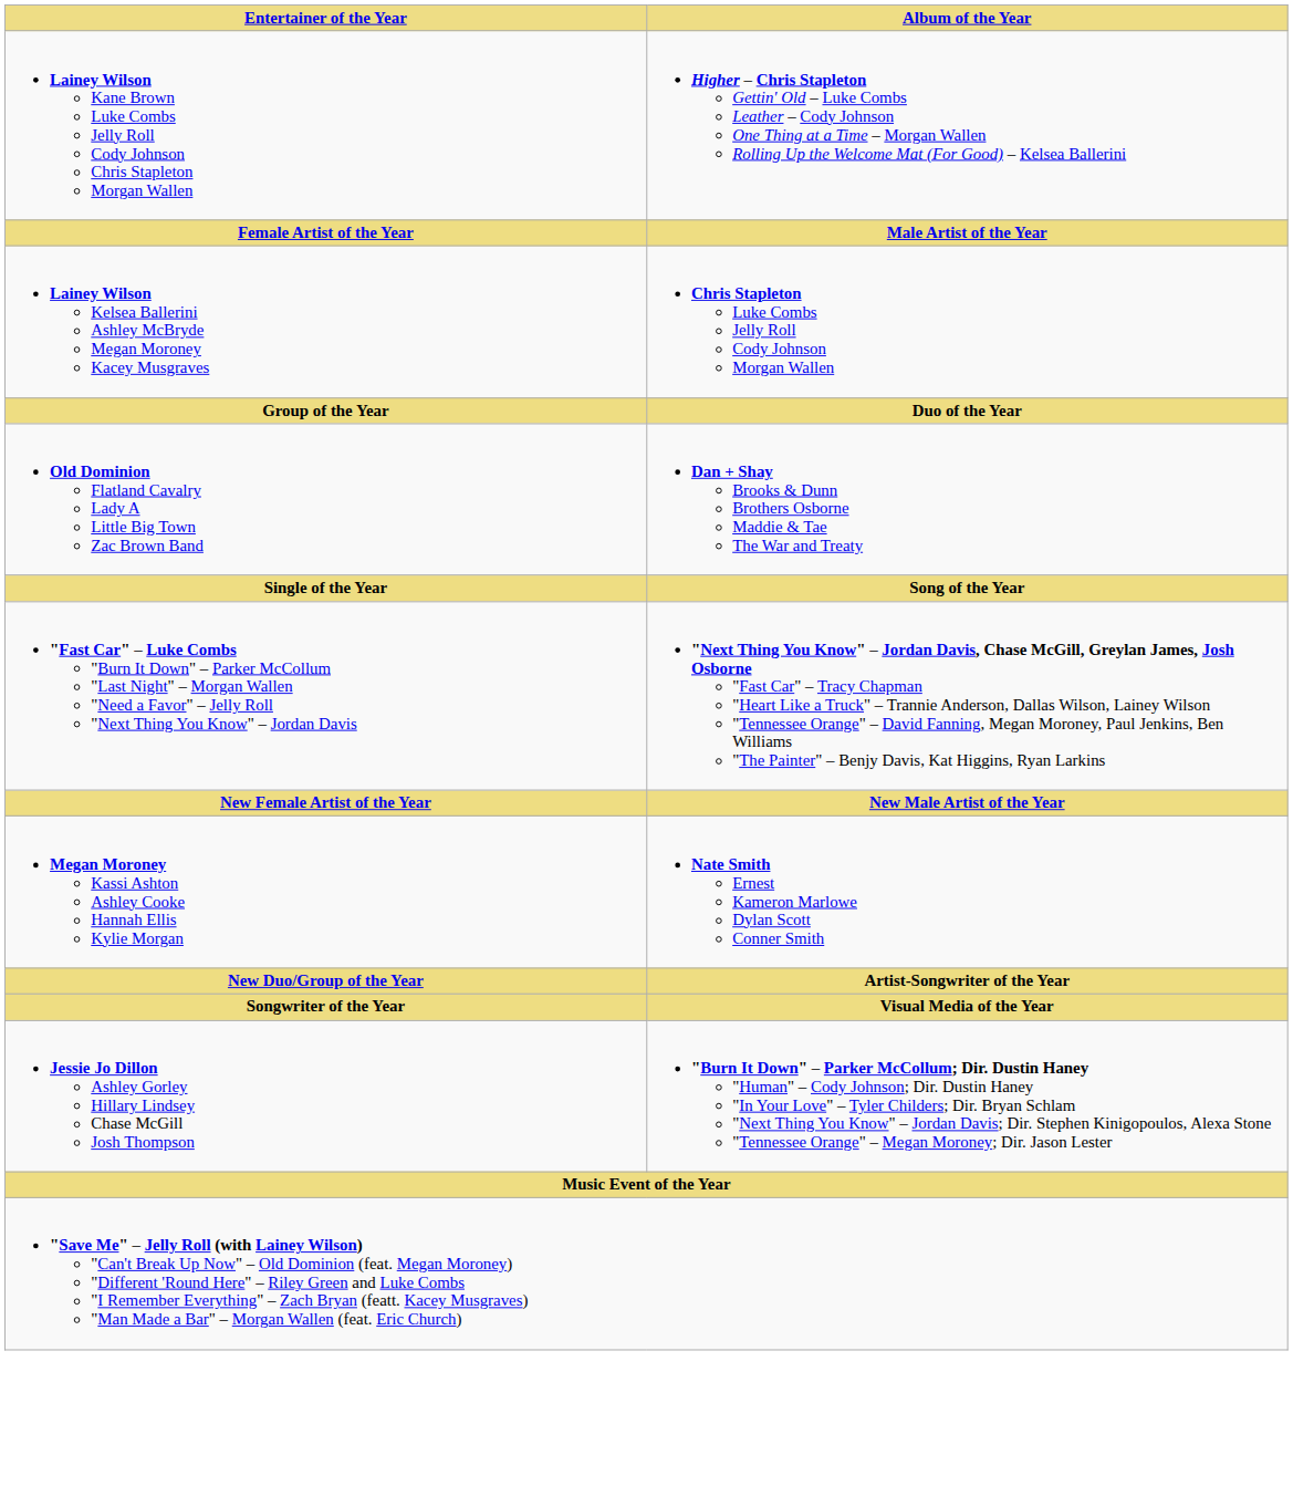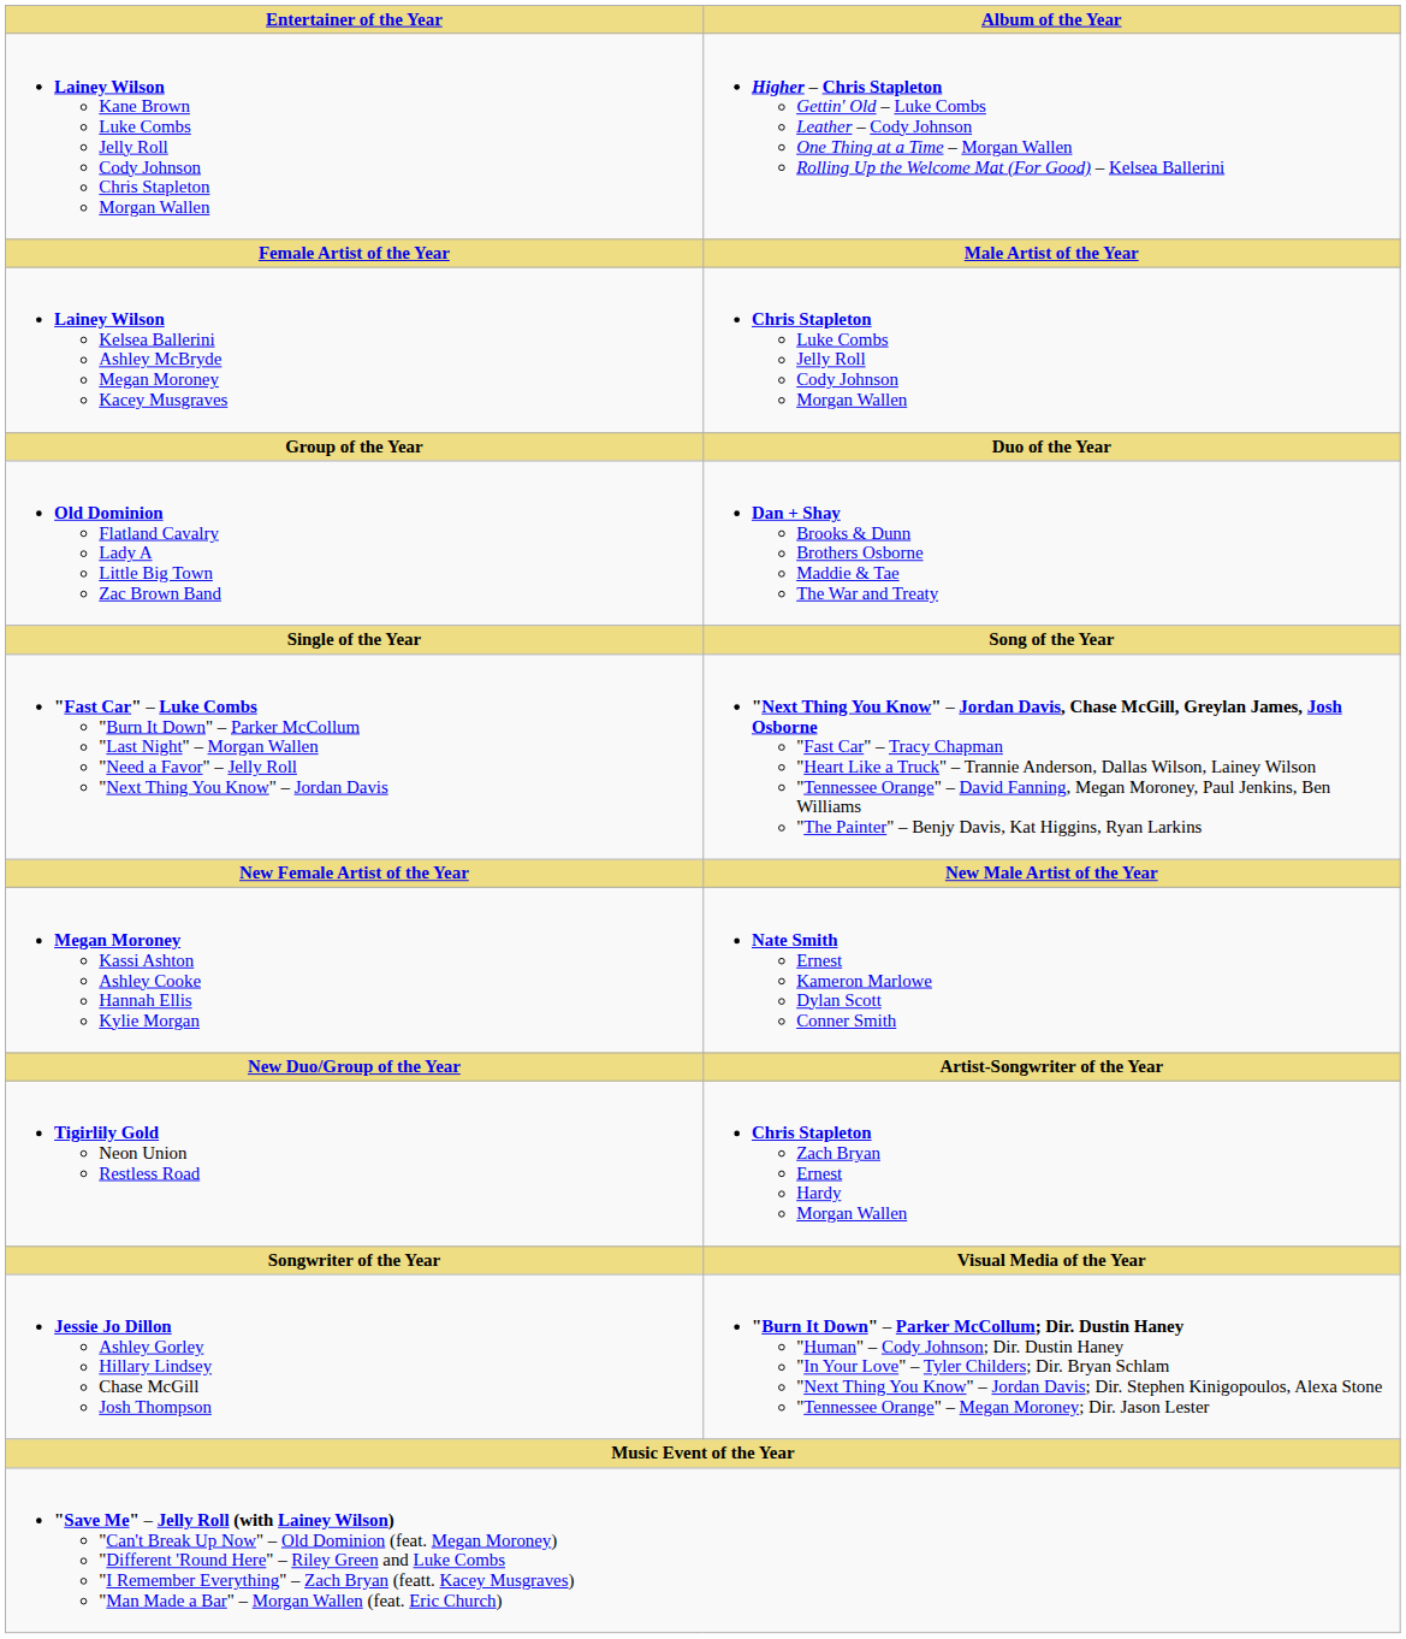 <table class="wikitable">
 <tr>
 <th width="50%" style="background:#EEDD85;"><a href='#'>Entertainer of the Year</a></th>
 <th width="50%" style="background:#EEDD85;"><a href='#'>Album of the Year</a></th>
 </tr>
 <tr>
 <td valign="top"><br><ul><li><strong><a href='#'>Lainey Wilson</a></strong><ul><li><a href='#'>Kane Brown</a></li><li><a href='#'>Luke Combs</a></li><li><a href='#'>Jelly Roll</a></li><li><a href='#'>Cody Johnson</a></li><li><a href='#'>Chris Stapleton</a></li><li><a href='#'>Morgan Wallen</a></li></ul></li></ul></td>
 <td valign="top"><br><ul><li><strong><em><a href='#'>Higher</a></em></strong> – <strong><a href='#'>Chris Stapleton</a></strong><ul><li><em><a href='#'>Gettin' Old</a></em> – <a href='#'>Luke Combs</a></li><li><em><a href='#'>Leather</a></em> – <a href='#'>Cody Johnson</a></li><li><em><a href='#'>One Thing at a Time</a></em> – <a href='#'>Morgan Wallen</a></li><li><em><a href='#'>Rolling Up the Welcome Mat (For Good)</a></em> – <a href='#'>Kelsea Ballerini</a></li></ul></li></ul></td>
 </tr>
 <tr>
 <th style="background:#EEDD82; width=50%"><a href='#'>Female Artist of the Year</a></th>
 <th style="background:#EEDD82; width=50%"><a href='#'>Male Artist of the Year</a></th>
 </tr>
 <tr>
 <td valign="top"><br><ul><li><strong><a href='#'>Lainey Wilson</a></strong><ul><li><a href='#'>Kelsea Ballerini</a></li><li><a href='#'>Ashley McBryde</a></li><li><a href='#'>Megan Moroney</a></li><li><a href='#'>Kacey Musgraves</a></li></ul></li></ul></td>
 <td valign="top"><br><ul><li><strong><a href='#'>Chris Stapleton</a></strong><ul><li><a href='#'>Luke Combs</a></li><li><a href='#'>Jelly Roll</a></li><li><a href='#'>Cody Johnson</a></li><li><a href='#'>Morgan Wallen</a></li></ul></li></ul></td>
 </tr>
 <tr>
 <th style="background:#EEDD82; width=50%">Group of the Year</th>
 <th style="background:#EEDD82; width=50%">Duo of the Year</th>
 </tr>
 <tr>
 <td valign="top"><br><ul><li><strong><a href='#'>Old Dominion</a></strong><ul><li><a href='#'>Flatland Cavalry</a></li><li><a href='#'>Lady A</a></li><li><a href='#'>Little Big Town</a></li><li><a href='#'>Zac Brown Band</a></li></ul></li></ul></td>
 <td valign="top"><br><ul><li><strong><a href='#'>Dan + Shay</a></strong><ul><li><a href='#'>Brooks & Dunn</a></li><li><a href='#'>Brothers Osborne</a></li><li><a href='#'>Maddie & Tae</a></li><li><a href='#'>The War and Treaty</a></li></ul></li></ul></td>
 </tr>
 <tr>
 <th style="background:#EEDD82; width=50%">Single of the Year</th>
 <th style="background:#EEDD82; width=50%">Song of the Year</th>
 </tr>
 <tr>
 <td valign="top"><br><ul><li><strong>"<a href='#'>Fast Car</a>"</strong> – <strong><a href='#'>Luke Combs</a></strong><ul><li>"<a href='#'>Burn It Down</a>" – <a href='#'>Parker McCollum</a></li><li>"<a href='#'>Last Night</a>" – <a href='#'>Morgan Wallen</a></li><li>"<a href='#'>Need a Favor</a>" – <a href='#'>Jelly Roll</a></li><li>"<a href='#'>Next Thing You Know</a>" – <a href='#'>Jordan Davis</a></li></ul></li></ul></td>
 <td valign="top"><br><ul><li><strong>"<a href='#'>Next Thing You Know</a>"</strong> – <strong><a href='#'>Jordan Davis</a>, Chase McGill, Greylan James, <a href='#'>Josh Osborne</a></strong><ul><li>"<a href='#'>Fast Car</a>" – <a href='#'>Tracy Chapman</a></li><li>"<a href='#'>Heart Like a Truck</a>" – Trannie Anderson, Dallas Wilson, Lainey Wilson</li><li>"<a href='#'>Tennessee Orange</a>" – <a href='#'>David Fanning</a>, Megan Moroney, Paul Jenkins, Ben Williams</li><li>"<a href='#'>The Painter</a>" – Benjy Davis, Kat Higgins, Ryan Larkins</li></ul></li></ul></td>
 </tr>
 <tr>
 <th style="background:#EEDD82; width=50%"><a href='#'>New Female Artist of the Year</a></th>
 <th style="background:#EEDD82; width=50%"><a href='#'>New Male Artist of the Year</a></th>
 </tr>
 <tr>
 <td valign="top"><br><ul><li><strong><a href='#'>Megan Moroney</a></strong><ul><li><a href='#'>Kassi Ashton</a></li><li><a href='#'>Ashley Cooke</a></li><li><a href='#'>Hannah Ellis</a></li><li><a href='#'>Kylie Morgan</a></li></ul></li></ul></td>
 <td valign="top"><br><ul><li><strong><a href='#'>Nate Smith</a></strong><ul><li><a href='#'>Ernest</a></li><li><a href='#'>Kameron Marlowe</a></li><li><a href='#'>Dylan Scott</a></li><li><a href='#'>Conner Smith</a></li></ul></li></ul></td>
 </tr>
 <tr>
 <th style="background:#EEDD82; width=50%"><a href='#'>New Duo/Group of the Year</a></th>
 <th style="background:#EEDD82; width=50%">Artist-Songwriter of the Year</th>
 </tr>
 <tr>
+<td valign="top"><br><ul><li><strong><a href='#'>Tigirlily Gold</a></strong><ul><li>Neon Union</li><li><a href='#'>Restless Road</a></li></ul></li></ul></td>
+<td valign="top"><br><ul><li><strong><a href='#'>Chris Stapleton</a></strong><ul><li><a href='#'>Zach Bryan</a></li><li><a href='#'>Ernest</a></li><li><a href='#'>Hardy</a></li><li><a href='#'>Morgan Wallen</a></li></ul></li></ul></td>
+</tr>
+<tr>
 <th style="background:#EEDD82; width=50%">Songwriter of the Year</th>
 <th style="background:#EEDD82; width=50%">Visual Media of the Year</th>
 </tr>
 <tr>
 <td><br><ul><li><strong><a href='#'>Jessie Jo Dillon</a></strong><ul><li><a href='#'>Ashley Gorley</a></li><li><a href='#'>Hillary Lindsey</a></li><li>Chase McGill</li><li><a href='#'>Josh Thompson</a></li></ul></li></ul></td>
 <td><br><ul><li><strong>"<a href='#'>Burn It Down</a>"</strong> – <strong><a href='#'>Parker McCollum</a>; Dir. Dustin Haney</strong><ul><li>"<a href='#'>Human</a>" – <a href='#'>Cody Johnson</a>; Dir. Dustin Haney</li><li>"<a href='#'>In Your Love</a>" – <a href='#'>Tyler Childers</a>; Dir. Bryan Schlam</li><li>"<a href='#'>Next Thing You Know</a>" – <a href='#'>Jordan Davis</a>; Dir. Stephen Kinigopoulos, Alexa Stone</li><li>"<a href='#'>Tennessee Orange</a>" – <a href='#'>Megan Moroney</a>; Dir. Jason Lester</li></ul></li></ul></td>
 </tr>
 <tr>
 <th colspan="2" style="background:#EEDD82; width=50%">Music Event of the Year</th>
 </tr>
 <tr>
 <td colspan="2"><br><ul><li><strong>"<a href='#'>Save Me</a>"</strong> – <strong><a href='#'>Jelly Roll</a> (with <a href='#'>Lainey Wilson</a>)</strong><ul><li>"<a href='#'>Can't Break Up Now</a>" – <a href='#'>Old Dominion</a> (feat. <a href='#'>Megan Moroney</a>)</li><li>"<a href='#'>Different 'Round Here</a>" – <a href='#'>Riley Green</a> and <a href='#'>Luke Combs</a></li><li>"<a href='#'>I Remember Everything</a>" – <a href='#'>Zach Bryan</a> (featt. <a href='#'>Kacey Musgraves</a>)</li><li>"<a href='#'>Man Made a Bar</a>" – <a href='#'>Morgan Wallen</a> (feat. <a href='#'>Eric Church</a>)</li></ul></li></ul></td>
 </tr>
 </table>
